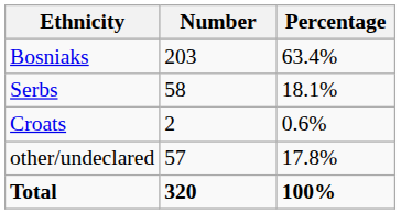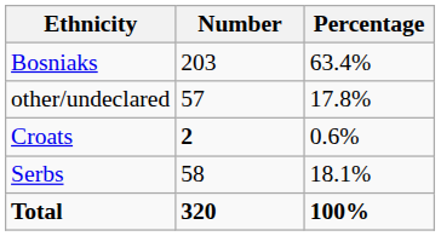 <table class="wikitable">
 <tr>
 <th width="100px">Ethnicity</th>
 <th width="80px">Number</th>
 <th width="80px">Percentage</th>
 </tr>
 <tr>
 <td><a href='#'>Bosniaks</a></td>
 <td>203</td>
 <td>63.4%</td>
 </tr>
 <tr>
+<td>other/undeclared</td>
+<td>57</td>
+<td>17.8%</td>
+</tr>
+<tr>
+<td><a href='#'>Croats</a></td>
+<td><strong>2</strong></td>
+<td>0.6%</td>
+</tr>
+<tr>
 <td><a href='#'>Serbs</a></td>
 <td>58</td>
 <td>18.1%</td>
-</tr>
-<tr>
-<td><a href='#'>Croats</a></td>
-<td>2</td>
-<td>0.6%</td>
-</tr>
-<tr>
-<td>other/undeclared</td>
-<td>57</td>
-<td>17.8%</td>
 </tr>
 <tr>
 <td><strong>Total</strong></td>
 <td><strong>320</strong></td>
 <td><strong>100%</strong></td>
 </tr>
 </table>
